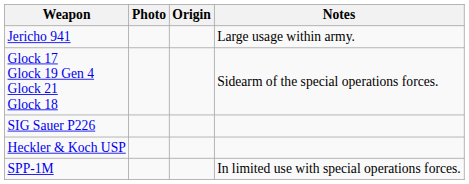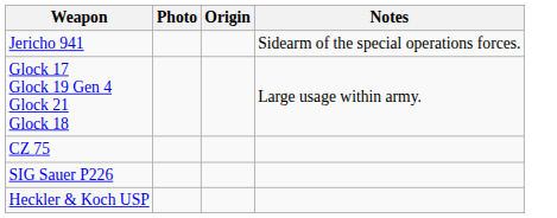 <table class="wikitable">
 <tr>
 <th>Weapon</th>
 <th>Photo</th>
 <th>Origin</th>
 <th>Notes</th>
 </tr>
 <tr>
 <td><a href='#'>Jericho 941</a></td>
 <td></td>
 <td></td>
-<td>Large usage within army.</td>
+<td>Sidearm of the special operations forces.</td>
 </tr>
 <tr>
 <td><a href='#'>Glock 17</a><br><a href='#'>Glock 19 Gen 4</a><br><a href='#'>Glock 21</a><br><a href='#'>Glock 18</a></td>
 <td></td>
 <td></td>
-<td>Sidearm of the special operations forces.</td>
+<td>Large usage within army.</td>
+</tr>
+<tr>
+<td><a href='#'>CZ 75</a></td>
+<td></td>
+<td></td>
+<td></td>
 </tr>
 <tr>
 <td><a href='#'>SIG Sauer P226</a></td>
 <td></td>
 <td></td>
 <td></td>
 </tr>
 <tr>
 <td><a href='#'>Heckler & Koch USP</a></td>
 <td></td>
 <td></td>
 <td></td>
 </tr>
-<tr>
-<td><a href='#'>SPP-1M</a></td>
-<td></td>
-<td></td>
-<td>In limited use with special operations forces.</td>
-</tr>
 </table>
